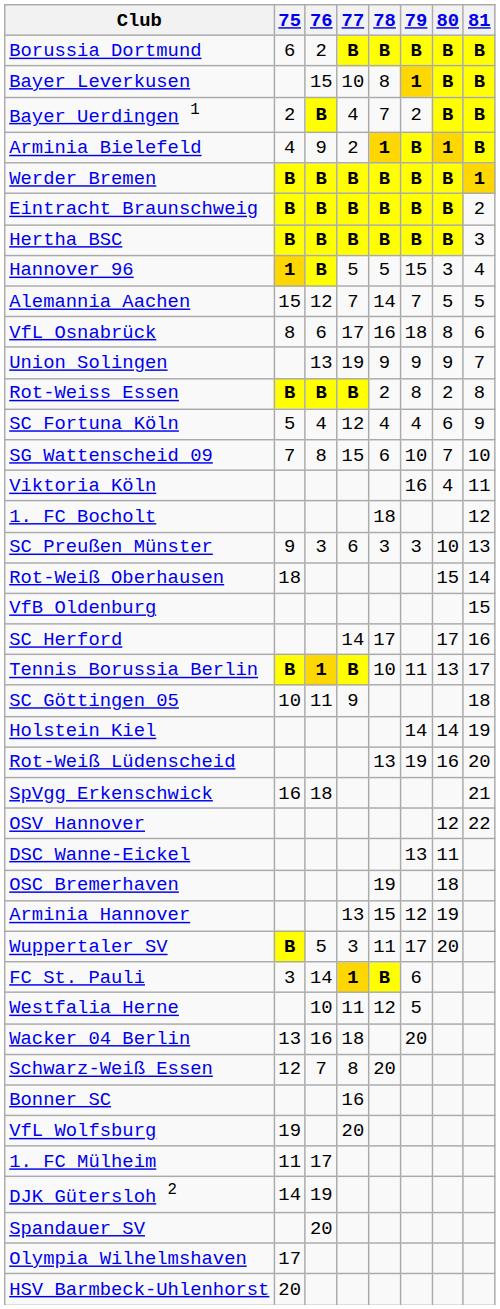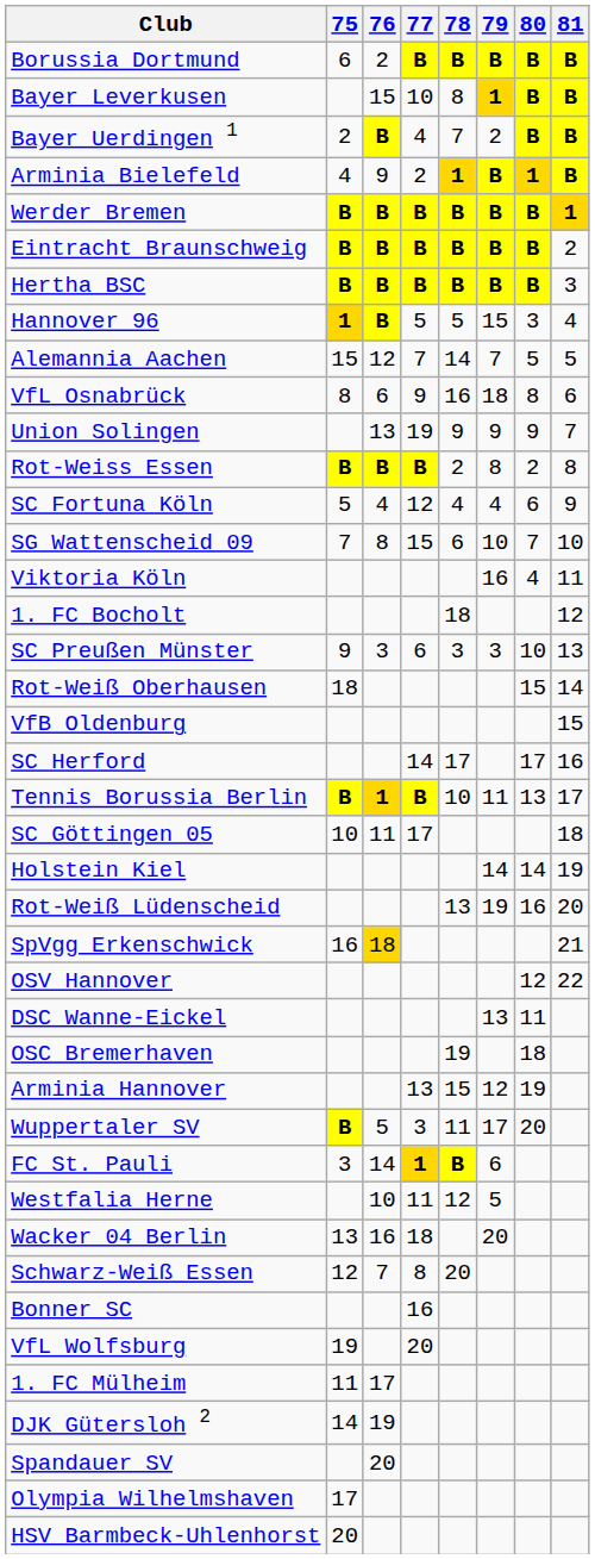 <table class="wikitable sortable">
 <tr>
 <th>Club</th>
 <th class="unsortable"><a href='#'>75</a></th>
 <th class="unsortable"><a href='#'>76</a></th>
 <th class="unsortable"><a href='#'>77</a></th>
 <th class="unsortable"><a href='#'>78</a></th>
 <th class="unsortable"><a href='#'>79</a></th>
 <th class="unsortable"><a href='#'>80</a></th>
 <th class="unsortable"><a href='#'>81</a></th>
 </tr>
 <tr align="center">
 <td align="left"><a href='#'>Borussia Dortmund</a></td>
 <td>6</td>
 <td>2</td>
 <td style="background:#FFFF00"><strong>B</strong></td>
 <td style="background:#FFFF00"><strong>B</strong></td>
 <td style="background:#FFFF00"><strong>B</strong></td>
 <td style="background:#FFFF00"><strong>B</strong></td>
 <td style="background:#FFFF00"><strong>B</strong></td>
 </tr>
 <tr align="center">
 <td align="left"><a href='#'>Bayer Leverkusen</a></td>
 <td></td>
 <td>15</td>
 <td>10</td>
 <td>8</td>
 <td style="background:gold"><strong>1</strong></td>
 <td style="background:#FFFF00"><strong>B</strong></td>
 <td style="background:#FFFF00"><strong>B</strong></td>
 </tr>
 <tr align="center">
 <td align="left"><a href='#'>Bayer Uerdingen</a> <sup>1</sup></td>
 <td>2</td>
 <td style="background:#FFFF00"><strong>B</strong></td>
 <td>4</td>
 <td>7</td>
 <td>2</td>
 <td style="background:#FFFF00"><strong>B</strong></td>
 <td style="background:#FFFF00"><strong>B</strong></td>
 </tr>
 <tr align="center">
 <td align="left"><a href='#'>Arminia Bielefeld</a></td>
 <td>4</td>
 <td>9</td>
 <td>2</td>
 <td style="background:gold"><strong>1</strong></td>
 <td style="background:#FFFF00"><strong>B</strong></td>
 <td style="background:gold"><strong>1</strong></td>
 <td style="background:#FFFF00"><strong>B</strong></td>
 </tr>
 <tr align="center">
 <td align="left"><a href='#'>Werder Bremen</a></td>
 <td style="background:#FFFF00"><strong>B</strong></td>
 <td style="background:#FFFF00"><strong>B</strong></td>
 <td style="background:#FFFF00"><strong>B</strong></td>
 <td style="background:#FFFF00"><strong>B</strong></td>
 <td style="background:#FFFF00"><strong>B</strong></td>
 <td style="background:#FFFF00"><strong>B</strong></td>
 <td style="background:gold"><strong>1</strong></td>
 </tr>
 <tr align="center">
 <td align="left"><a href='#'>Eintracht Braunschweig</a></td>
 <td style="background:#FFFF00"><strong>B</strong></td>
 <td style="background:#FFFF00"><strong>B</strong></td>
 <td style="background:#FFFF00"><strong>B</strong></td>
 <td style="background:#FFFF00"><strong>B</strong></td>
 <td style="background:#FFFF00"><strong>B</strong></td>
 <td style="background:#FFFF00"><strong>B</strong></td>
 <td>2</td>
 </tr>
 <tr align="center">
 <td align="left"><a href='#'>Hertha BSC</a></td>
 <td style="background:#FFFF00"><strong>B</strong></td>
 <td style="background:#FFFF00"><strong>B</strong></td>
 <td style="background:#FFFF00"><strong>B</strong></td>
 <td style="background:#FFFF00"><strong>B</strong></td>
 <td style="background:#FFFF00"><strong>B</strong></td>
 <td style="background:#FFFF00"><strong>B</strong></td>
 <td>3</td>
 </tr>
 <tr align="center">
 <td align="left"><a href='#'>Hannover 96</a></td>
 <td style="background:gold"><strong>1</strong></td>
 <td style="background:#FFFF00"><strong>B</strong></td>
 <td>5</td>
 <td>5</td>
 <td>15</td>
 <td>3</td>
 <td>4</td>
 </tr>
 <tr align="center">
 <td align="left"><a href='#'>Alemannia Aachen</a></td>
 <td>15</td>
 <td>12</td>
 <td>7</td>
 <td>14</td>
 <td>7</td>
 <td>5</td>
 <td>5</td>
 </tr>
 <tr align="center">
 <td align="left"><a href='#'>VfL Osnabrück</a></td>
 <td>8</td>
 <td>6</td>
-<td>17</td>
+<td>9</td>
 <td>16</td>
 <td>18</td>
 <td>8</td>
 <td>6</td>
 </tr>
 <tr align="center">
 <td align="left"><a href='#'>Union Solingen</a></td>
 <td></td>
 <td>13</td>
 <td>19</td>
 <td>9</td>
 <td>9</td>
 <td>9</td>
 <td>7</td>
 </tr>
 <tr align="center">
 <td align="left"><a href='#'>Rot-Weiss Essen</a></td>
 <td style="background:#FFFF00"><strong>B</strong></td>
 <td style="background:#FFFF00"><strong>B</strong></td>
 <td style="background:#FFFF00"><strong>B</strong></td>
 <td>2</td>
 <td>8</td>
 <td>2</td>
 <td>8</td>
 </tr>
 <tr align="center">
 <td align="left"><a href='#'>SC Fortuna Köln</a></td>
 <td>5</td>
 <td>4</td>
 <td>12</td>
 <td>4</td>
 <td>4</td>
 <td>6</td>
 <td>9</td>
 </tr>
 <tr align="center">
 <td align="left"><a href='#'>SG Wattenscheid 09</a></td>
 <td>7</td>
 <td>8</td>
 <td>15</td>
 <td>6</td>
 <td>10</td>
 <td>7</td>
 <td>10</td>
 </tr>
 <tr align="center">
 <td align="left"><a href='#'>Viktoria Köln</a></td>
 <td></td>
 <td></td>
 <td></td>
 <td></td>
 <td>16</td>
 <td>4</td>
 <td>11</td>
 </tr>
 <tr align="center">
 <td align="left"><a href='#'>1. FC Bocholt</a></td>
 <td></td>
 <td></td>
 <td></td>
 <td>18</td>
 <td></td>
 <td></td>
 <td>12</td>
 </tr>
 <tr align="center">
 <td align="left"><a href='#'>SC Preußen Münster</a></td>
 <td>9</td>
 <td>3</td>
 <td>6</td>
 <td>3</td>
 <td>3</td>
 <td>10</td>
 <td>13</td>
 </tr>
 <tr align="center">
 <td align="left"><a href='#'>Rot-Weiß Oberhausen</a></td>
 <td>18</td>
 <td></td>
 <td></td>
 <td></td>
 <td></td>
 <td>15</td>
 <td>14</td>
 </tr>
 <tr align="center">
 <td align="left"><a href='#'>VfB Oldenburg</a></td>
 <td></td>
 <td></td>
 <td></td>
 <td></td>
 <td></td>
 <td></td>
 <td>15</td>
 </tr>
 <tr align="center">
 <td align="left"><a href='#'>SC Herford</a></td>
 <td></td>
 <td></td>
 <td>14</td>
 <td>17</td>
 <td></td>
 <td>17</td>
 <td>16</td>
 </tr>
 <tr align="center">
 <td align="left"><a href='#'>Tennis Borussia Berlin</a></td>
 <td style="background:#FFFF00"><strong>B</strong></td>
 <td style="background:gold"><strong>1</strong></td>
 <td style="background:#FFFF00"><strong>B</strong></td>
 <td>10</td>
 <td>11</td>
 <td>13</td>
 <td>17</td>
 </tr>
 <tr align="center">
 <td align="left"><a href='#'>SC Göttingen 05</a></td>
 <td>10</td>
 <td>11</td>
-<td>9</td>
+<td>17</td>
 <td></td>
 <td></td>
 <td></td>
 <td>18</td>
 </tr>
 <tr align="center">
 <td align="left"><a href='#'>Holstein Kiel</a></td>
 <td></td>
 <td></td>
 <td></td>
 <td></td>
 <td>14</td>
 <td>14</td>
 <td>19</td>
 </tr>
 <tr align="center">
 <td align="left"><a href='#'>Rot-Weiß Lüdenscheid</a></td>
 <td></td>
 <td></td>
 <td></td>
 <td>13</td>
 <td>19</td>
 <td>16</td>
 <td>20</td>
 </tr>
 <tr align="center">
 <td align="left"><a href='#'>SpVgg Erkenschwick</a></td>
 <td>16</td>
-<td>18</td>
+<td style="background: gold;">18</td>
 <td></td>
 <td></td>
 <td></td>
 <td></td>
 <td>21</td>
 </tr>
 <tr align="center">
 <td align="left"><a href='#'>OSV Hannover</a></td>
 <td></td>
 <td></td>
 <td></td>
 <td></td>
 <td></td>
 <td>12</td>
 <td>22</td>
 </tr>
 <tr align="center">
 <td align="left"><a href='#'>DSC Wanne-Eickel</a></td>
 <td></td>
 <td></td>
 <td></td>
 <td></td>
 <td>13</td>
 <td>11</td>
 <td></td>
 </tr>
 <tr align="center">
 <td align="left"><a href='#'>OSC Bremerhaven</a></td>
 <td></td>
 <td></td>
 <td></td>
 <td>19</td>
 <td></td>
 <td>18</td>
 <td></td>
 </tr>
 <tr align="center">
 <td align="left"><a href='#'>Arminia Hannover</a></td>
 <td></td>
 <td></td>
 <td>13</td>
 <td>15</td>
 <td>12</td>
 <td>19</td>
 <td></td>
 </tr>
 <tr align="center">
 <td align="left"><a href='#'>Wuppertaler SV</a></td>
 <td style="background:#FFFF00"><strong>B</strong></td>
 <td>5</td>
 <td>3</td>
 <td>11</td>
 <td>17</td>
 <td>20</td>
 <td></td>
 </tr>
 <tr align="center">
 <td align="left"><a href='#'>FC St. Pauli</a></td>
 <td>3</td>
 <td>14</td>
 <td style="background:gold"><strong>1</strong></td>
 <td style="background:#FFFF00"><strong>B</strong></td>
 <td>6</td>
 <td></td>
 <td></td>
 </tr>
 <tr align="center">
 <td align="left"><a href='#'>Westfalia Herne</a></td>
 <td></td>
 <td>10</td>
 <td>11</td>
 <td>12</td>
 <td>5</td>
 <td></td>
 <td></td>
 </tr>
 <tr align="center">
 <td align="left"><a href='#'>Wacker 04 Berlin</a></td>
 <td>13</td>
 <td>16</td>
 <td>18</td>
 <td></td>
 <td>20</td>
 <td></td>
 <td></td>
 </tr>
 <tr align="center">
 <td align="left"><a href='#'>Schwarz-Weiß Essen</a></td>
 <td>12</td>
 <td>7</td>
 <td>8</td>
 <td>20</td>
 <td></td>
 <td></td>
 <td></td>
 </tr>
 <tr align="center">
 <td align="left"><a href='#'>Bonner SC</a></td>
 <td></td>
 <td></td>
 <td>16</td>
 <td></td>
 <td></td>
 <td></td>
 <td></td>
 </tr>
 <tr align="center">
 <td align="left"><a href='#'>VfL Wolfsburg</a></td>
 <td>19</td>
 <td></td>
 <td>20</td>
 <td></td>
 <td></td>
 <td></td>
 <td></td>
 </tr>
 <tr align="center">
 <td align="left"><a href='#'>1. FC Mülheim</a></td>
 <td>11</td>
 <td>17</td>
 <td></td>
 <td></td>
 <td></td>
 <td></td>
 <td></td>
 </tr>
 <tr align="center">
 <td align="left"><a href='#'>DJK Gütersloh</a> <sup>2</sup></td>
 <td>14</td>
 <td>19</td>
 <td></td>
 <td></td>
 <td></td>
 <td></td>
 <td></td>
 </tr>
 <tr align="center">
 <td align="left"><a href='#'>Spandauer SV</a></td>
 <td></td>
 <td>20</td>
 <td></td>
 <td></td>
 <td></td>
 <td></td>
 <td></td>
 </tr>
 <tr align="center">
 <td align="left"><a href='#'>Olympia Wilhelmshaven</a></td>
 <td>17</td>
 <td></td>
 <td></td>
 <td></td>
 <td></td>
 <td></td>
 <td></td>
 </tr>
 <tr align="center">
 <td align="left"><a href='#'>HSV Barmbeck-Uhlenhorst</a></td>
 <td>20</td>
 <td></td>
 <td></td>
 <td></td>
 <td></td>
 <td></td>
 <td></td>
 </tr>
 </table>
